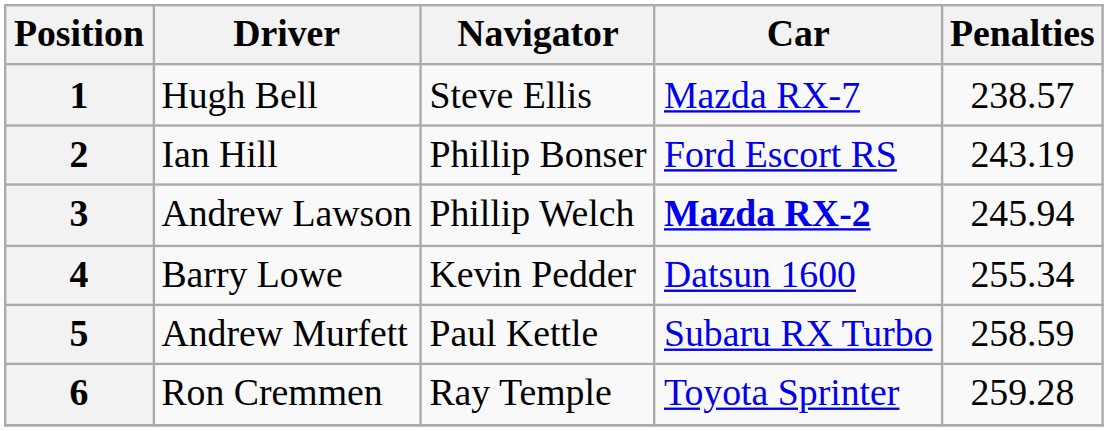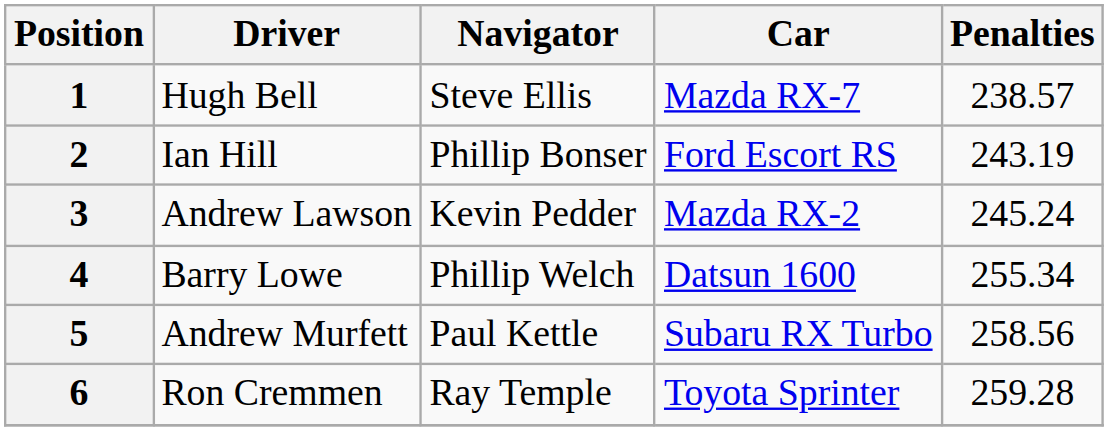 <table class="wikitable" border="1">
 <tr>
 <th>Position</th>
 <th>Driver</th>
 <th>Navigator</th>
 <th>Car</th>
 <th>Penalties</th>
 </tr>
 <tr>
 <th>1</th>
 <td>Hugh Bell</td>
 <td>Steve Ellis</td>
 <td><a href='#'>Mazda RX-7</a></td>
 <td align="center">238.57</td>
 </tr>
 <tr>
 <th>2</th>
 <td>Ian Hill</td>
 <td>Phillip Bonser</td>
 <td><a href='#'>Ford Escort RS</a></td>
 <td align="center">243.19</td>
 </tr>
 <tr>
 <th>3</th>
 <td>Andrew Lawson</td>
-<td>Phillip Welch</td>
-<td><strong><a href='#'>Mazda RX-2</a></strong></td>
-<td align="center">245.94</td>
+<td>Kevin Pedder</td>
+<td><a href='#'>Mazda RX-2</a></td>
+<td align="center">245.24</td>
 </tr>
 <tr>
 <th>4</th>
 <td>Barry Lowe</td>
-<td>Kevin Pedder</td>
+<td>Phillip Welch</td>
 <td><a href='#'>Datsun 1600</a></td>
 <td align="center">255.34</td>
 </tr>
 <tr>
 <th>5</th>
 <td>Andrew Murfett</td>
 <td>Paul Kettle</td>
 <td><a href='#'>Subaru RX Turbo</a></td>
-<td align="center">258.59</td>
+<td align="center">258.56</td>
 </tr>
 <tr>
 <th>6</th>
 <td>Ron Cremmen</td>
 <td>Ray Temple</td>
 <td><a href='#'>Toyota Sprinter</a></td>
 <td align="center">259.28</td>
 </tr>
 <tr>
 </tr>
 </table>
